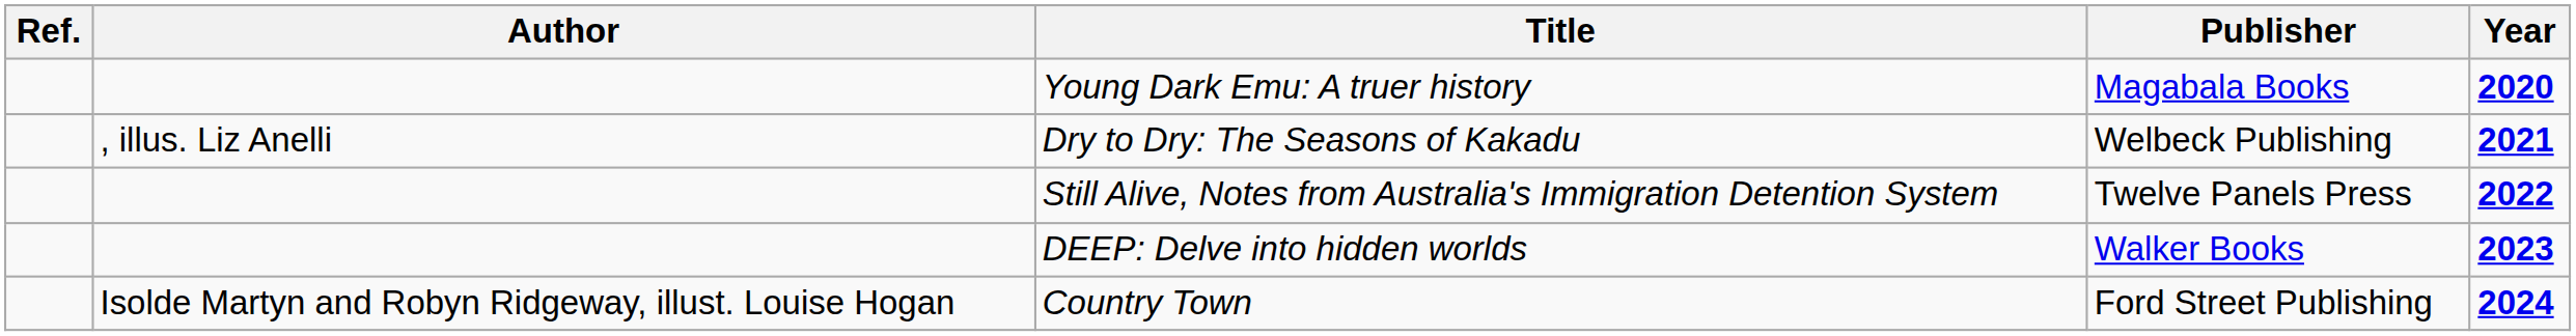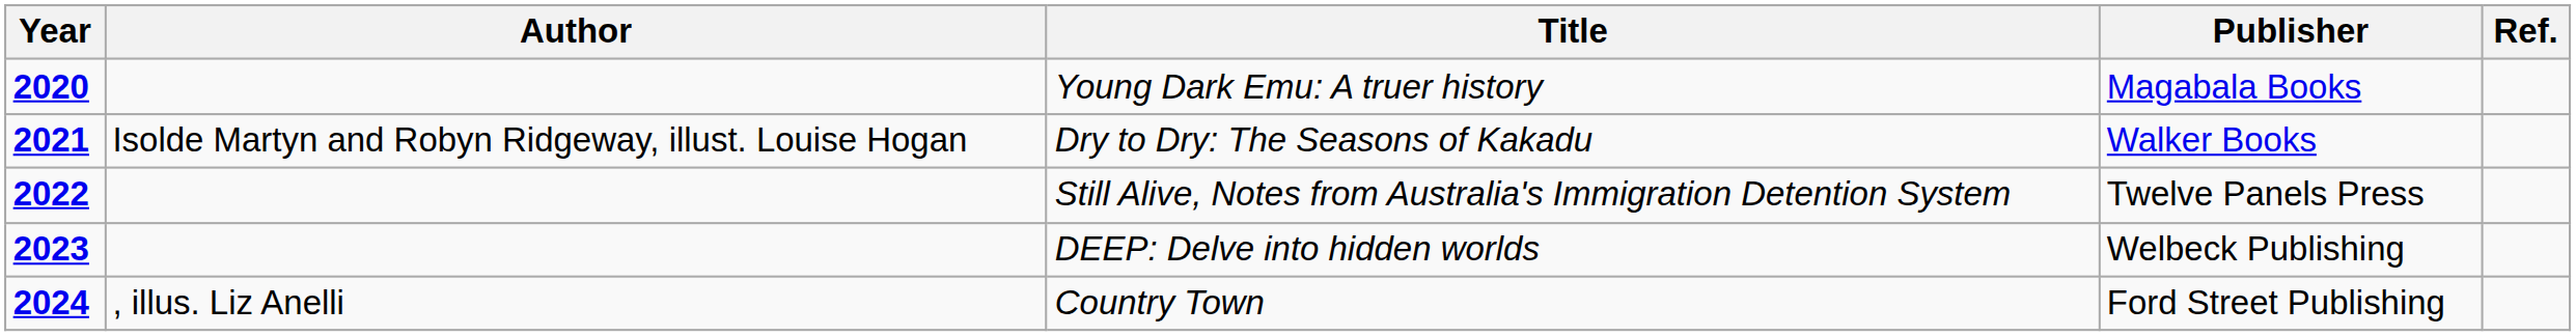 <table class="wikitable sortable mw-collapsible" width="95%">
 <tr>
-<th>Ref.</th>
+<th>Year</th>
 <th>Author</th>
 <th>Title</th>
 <th>Publisher</th>
-<th>Year</th>
+<th>Ref.</th>
 </tr>
 <tr>
-<td></td>
+<td><strong><a href='#'>2020</a></strong></td>
 <td></td>
 <td><em>Young Dark Emu: A truer history</em></td>
 <td><a href='#'>Magabala Books</a></td>
-<td><strong><a href='#'>2020</a></strong></td>
+<td></td>
 </tr>
 <tr>
+<td><strong><a href='#'>2021</a></strong></td>
+<td>Isolde Martyn and Robyn Ridgeway, illust. Louise Hogan</td>
+<td><em>Dry to Dry: The Seasons of Kakadu</em></td>
+<td><a href='#'>Walker Books</a></td>
 <td></td>
-<td>, illus. Liz Anelli</td>
-<td><em>Dry to Dry: The Seasons of Kakadu</em></td>
-<td>Welbeck Publishing</td>
-<td><strong><a href='#'>2021</a></strong></td>
 </tr>
 <tr>
-<td><strong></strong></td>
+<td><strong><a href='#'>2022</a></strong></td>
 <td></td>
 <td><em>Still Alive, Notes from Australia's Immigration Detention System</em></td>
 <td>Twelve Panels Press</td>
-<td><strong><a href='#'>2022</a></strong></td>
+<td><strong></strong></td>
 </tr>
 <tr>
-<td></td>
+<td><strong><a href='#'>2023</a></strong></td>
 <td></td>
 <td><em>DEEP: Delve into hidden worlds</em></td>
-<td><a href='#'>Walker Books</a></td>
-<td><strong><a href='#'>2023</a></strong></td>
+<td>Welbeck Publishing</td>
+<td></td>
 </tr>
 <tr>
-<td></td>
-<td>Isolde Martyn and Robyn Ridgeway, illust. Louise Hogan</td>
+<td><strong><a href='#'>2024</a></strong></td>
+<td>, illus. Liz Anelli</td>
 <td><em>Country Town</em></td>
 <td>Ford Street Publishing</td>
-<td><strong><a href='#'>2024</a></strong></td>
+<td></td>
 </tr>
 </table>
